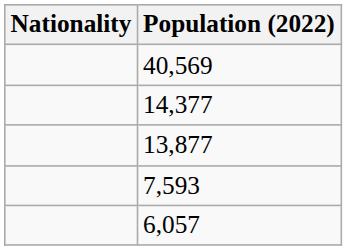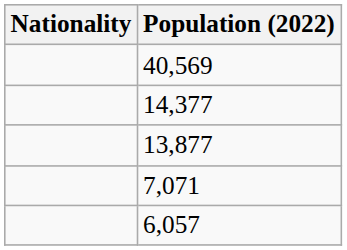 <table class="wikitable floatright">
 <tr>
 <th>Nationality</th>
 <th>Population (2022)</th>
 </tr>
 <tr>
 <td></td>
 <td>40,569</td>
 </tr>
 <tr>
 <td></td>
 <td>14,377</td>
 </tr>
 <tr>
 <td></td>
 <td>13,877</td>
 </tr>
 <tr>
 <td></td>
-<td>7,593</td>
+<td>7,071</td>
 </tr>
 <tr>
 <td></td>
 <td>6,057</td>
 </tr>
 </table>
